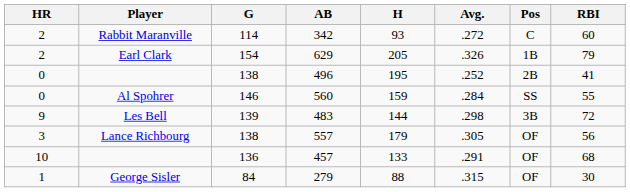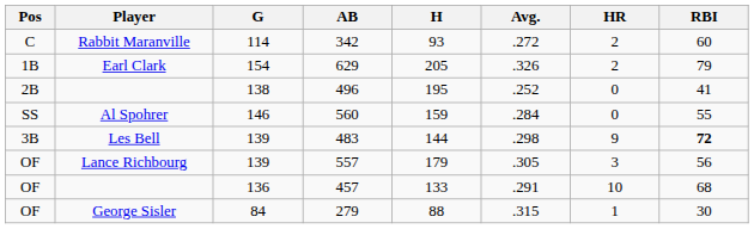 <table class="wikitable sortable">
 <tr>
-<th bgcolor="#DDDDFF" width="9%">HR</th>
+<th bgcolor="#DDDDFF" width="5%">Pos</th>
 <th bgcolor="#DDDDFF" width="16%">Player</th>
 <th bgcolor="#DDDDFF" width="9%">G</th>
 <th bgcolor="#DDDDFF" width="9%">AB</th>
 <th bgcolor="#DDDDFF" width="9%">H</th>
 <th bgcolor="#DDDDFF" width="9%">Avg.</th>
-<th bgcolor="#DDDDFF" width="5%">Pos</th>
+<th bgcolor="#DDDDFF" width="9%">HR</th>
 <th bgcolor="#DDDDFF" width="9%">RBI</th>
 </tr>
 <tr align="center">
-<td>2</td>
+<td>C</td>
 <td><a href='#'>Rabbit Maranville</a></td>
 <td>114</td>
 <td>342</td>
 <td>93</td>
 <td>.272</td>
-<td>C</td>
+<td>2</td>
 <td>60</td>
 </tr>
 <tr align=center>
-<td>2</td>
+<td>1B</td>
 <td><a href='#'>Earl Clark</a></td>
 <td>154</td>
 <td>629</td>
 <td>205</td>
 <td>.326</td>
-<td>1B</td>
+<td>2</td>
 <td>79</td>
 </tr>
 <tr align=center>
-<td>0</td>
+<td>2B</td>
 <td></td>
 <td>138</td>
 <td>496</td>
 <td>195</td>
 <td>.252</td>
-<td>2B</td>
+<td>0</td>
 <td>41</td>
 </tr>
 <tr align="center">
-<td>0</td>
+<td>SS</td>
 <td><a href='#'>Al Spohrer</a></td>
 <td>146</td>
 <td>560</td>
 <td>159</td>
 <td>.284</td>
-<td>SS</td>
+<td>0</td>
 <td>55</td>
 </tr>
 <tr align=center>
-<td>9</td>
+<td>3B</td>
 <td><a href='#'>Les Bell</a></td>
 <td>139</td>
 <td>483</td>
 <td>144</td>
 <td>.298</td>
-<td>3B</td>
-<td>72</td>
+<td>9</td>
+<td><strong>72</strong></td>
 </tr>
 <tr align=center>
-<td>3</td>
+<td>OF</td>
 <td><a href='#'>Lance Richbourg</a></td>
-<td>138</td>
+<td>139</td>
 <td>557</td>
 <td>179</td>
 <td>.305</td>
-<td>OF</td>
+<td>3</td>
 <td>56</td>
 </tr>
 <tr align=center>
-<td>10</td>
+<td>OF</td>
 <td></td>
 <td>136</td>
 <td>457</td>
 <td>133</td>
 <td>.291</td>
-<td>OF</td>
+<td>10</td>
 <td>68</td>
 </tr>
 <tr align="center">
-<td>1</td>
+<td>OF</td>
 <td><a href='#'>George Sisler</a></td>
 <td>84</td>
 <td>279</td>
 <td>88</td>
 <td>.315</td>
-<td>OF</td>
+<td>1</td>
 <td>30</td>
 </tr>
 </table>
